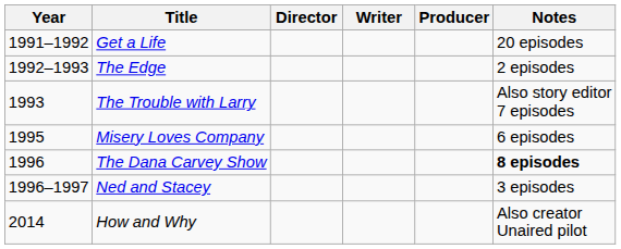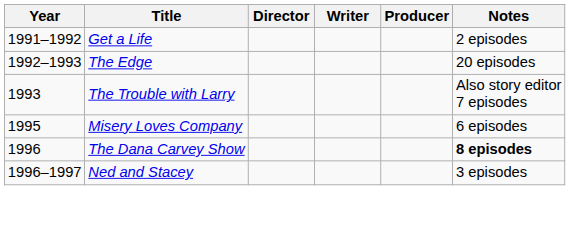 <table class="wikitable">
 <tr>
 <th>Year</th>
 <th>Title</th>
 <th width=65>Director</th>
 <th width=65>Writer</th>
 <th width=65>Producer</th>
 <th scope="col" class="unsortable">Notes</th>
 </tr>
 <tr>
 <td>1991–1992</td>
 <td><em><a href='#'>Get a Life</a></em></td>
 <td></td>
 <td></td>
 <td></td>
-<td>20 episodes</td>
+<td>2 episodes</td>
 </tr>
 <tr>
 <td>1992–1993</td>
 <td><em><a href='#'>The Edge</a></em></td>
 <td></td>
 <td></td>
 <td></td>
-<td>2 episodes</td>
+<td>20 episodes</td>
 </tr>
 <tr>
 <td>1993</td>
 <td><em><a href='#'>The Trouble with Larry</a></em></td>
 <td></td>
 <td></td>
 <td></td>
 <td>Also story editor<br>7 episodes</td>
 </tr>
 <tr>
 <td>1995</td>
 <td><em><a href='#'>Misery Loves Company</a></em></td>
 <td></td>
 <td></td>
 <td></td>
 <td>6 episodes</td>
 </tr>
 <tr>
 <td>1996</td>
 <td><em><a href='#'>The Dana Carvey Show</a></em></td>
 <td></td>
 <td></td>
 <td></td>
 <td><strong>8 episodes</strong></td>
 </tr>
 <tr>
 <td>1996–1997</td>
 <td><em><a href='#'>Ned and Stacey</a></em></td>
 <td></td>
 <td></td>
 <td></td>
 <td>3 episodes</td>
 </tr>
-<tr>
-<td>2014</td>
-<td><em>How and Why</em></td>
-<td></td>
-<td></td>
-<td></td>
-<td>Also creator<br>Unaired pilot</td>
-</tr>
 </table>
